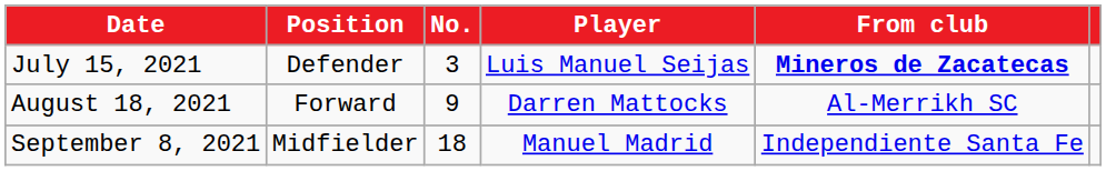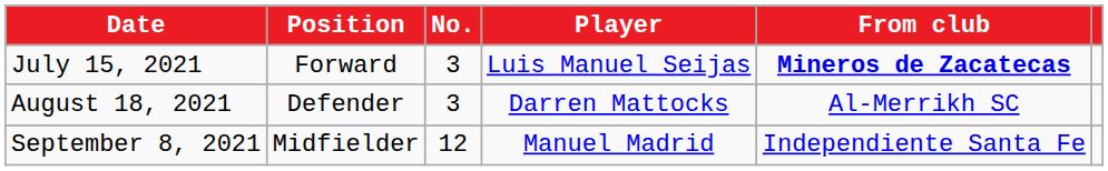 <table class="wikitable">
 <tr>
 <th style="background:#EC1C24; color:white;"><strong>Date</strong></th>
 <th style="background:#EC1C24; color:white;"><strong>Position</strong></th>
 <th style="background:#EC1C24; color:white;"><strong>No.</strong></th>
 <th style="background:#EC1C24; color:white;"><strong>Player</strong></th>
 <th style="background:#EC1C24; color:white;"><strong>From club</strong></th>
 <th style="background:#EC1C24; color:white;"><strong></strong></th>
 </tr>
 <tr>
 <td>July 15, 2021</td>
-<td style="text-align:center;">Defender</td>
+<td style="text-align:center;">Forward</td>
 <td style="text-align:center;">3</td>
 <td style="text-align:center;"> <a href='#'>Luis Manuel Seijas</a></td>
 <td style="text-align:center;"><strong> <a href='#'>Mineros de Zacatecas</a></strong></td>
 <td style="text-align:center;"></td>
 </tr>
 <tr>
 <td>August 18, 2021</td>
-<td style="text-align:center;">Forward</td>
-<td style="text-align:center;">9</td>
+<td style="text-align:center;">Defender</td>
+<td style="text-align:center;">3</td>
 <td style="text-align:center;"> <a href='#'>Darren Mattocks</a></td>
 <td style="text-align:center;"> <a href='#'>Al-Merrikh SC</a></td>
 <td style="text-align:center;"></td>
 </tr>
 <tr>
 <td>September 8, 2021</td>
 <td style="text-align:center;">Midfielder</td>
-<td style="text-align:center;">18</td>
+<td style="text-align:center;">12</td>
 <td style="text-align:center;"> <a href='#'>Manuel Madrid</a></td>
 <td style="text-align:center;"> <a href='#'>Independiente Santa Fe</a></td>
 <td style="text-align:center;"></td>
 </tr>
 </table>
